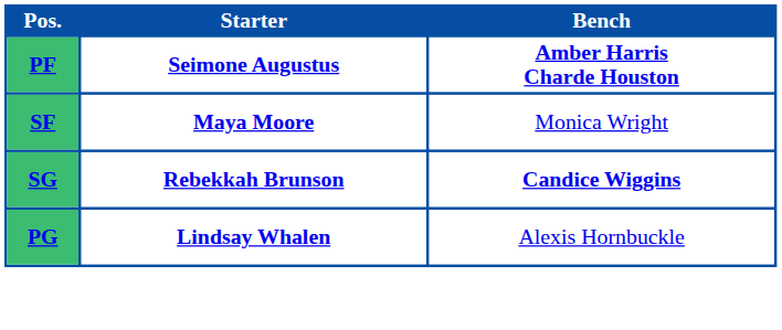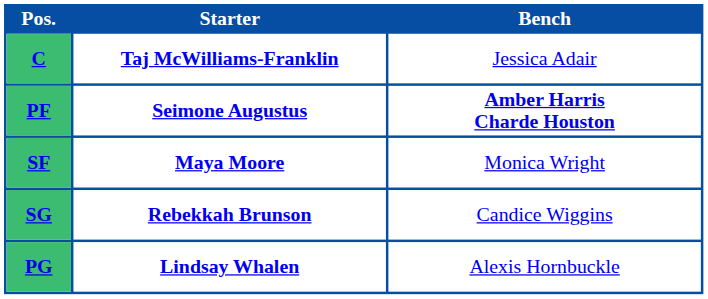 <table style="text-align: center; background:#054EA4; color:white">
 <tr>
 <th width="50">Pos.</th>
 <th width="250">Starter</th>
 <th width="250">Bench</th>
+</tr>
+<tr style="height:40px; background:white; color:#092C57">
+<th style="background:#3CBC71"><a href='#'><span>C</span></a></th>
+<td><strong><a href='#'>Taj McWilliams-Franklin</a></strong></td>
+<td><a href='#'>Jessica Adair</a></td>
 </tr>
 <tr style="height:40px; background:white; color:#092C57">
 <th style="background:#3CBC71"><a href='#'><span>PF</span></a></th>
 <td><strong><a href='#'>Seimone Augustus</a></strong></td>
 <td><strong><a href='#'>Amber Harris</a><br><a href='#'>Charde Houston</a></strong></td>
 </tr>
 <tr style="height:40px; background:white; color:#092C57">
 <th style="background:#3CBC71"><a href='#'><span>SF</span></a></th>
 <td><strong><a href='#'>Maya Moore</a></strong></td>
 <td><a href='#'>Monica Wright</a></td>
 </tr>
 <tr style="height:40px; background:white; color:#092C57">
 <th style="background:#3CBC71"><a href='#'><span>SG</span></a></th>
 <td><strong><a href='#'>Rebekkah Brunson</a></strong></td>
-<td><strong><a href='#'>Candice Wiggins</a></strong></td>
+<td><a href='#'>Candice Wiggins</a></td>
 </tr>
 <tr style="height:40px; background:white; color:#092C57">
 <th style="background:#3CBC71"><a href='#'><span>PG</span></a></th>
 <td><strong><a href='#'>Lindsay Whalen</a></strong></td>
 <td><a href='#'>Alexis Hornbuckle</a></td>
 </tr>
 </table>
